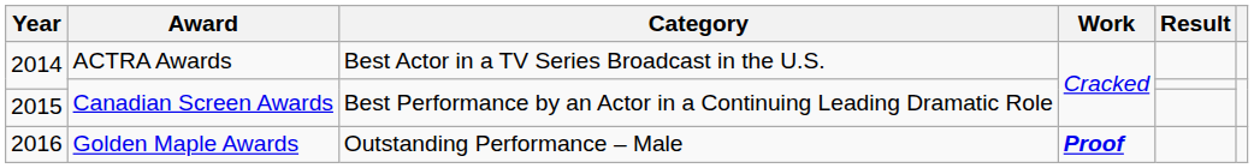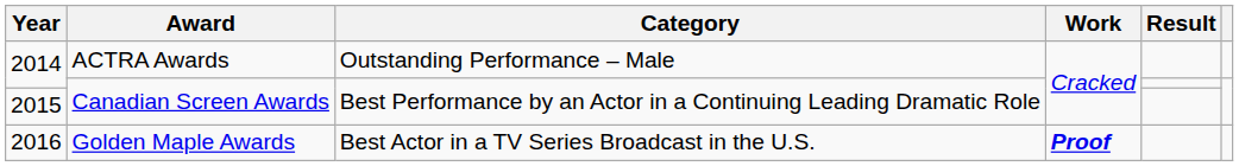 <table class="wikitable">
 <tr>
 <th>Year</th>
 <th>Award</th>
 <th>Category</th>
 <th>Work</th>
 <th>Result</th>
 <th></th>
 </tr>
 <tr>
 <td rowspan="2">2014</td>
 <td>ACTRA Awards</td>
-<td>Best Actor in a TV Series Broadcast in the U.S.</td>
+<td>Outstanding Performance – Male</td>
 <td rowspan="3"><em><a href='#'>Cracked</a></em></td>
 <td></td>
 <td></td>
 </tr>
 <tr>
 <td rowspan="2"><a href='#'>Canadian Screen Awards</a></td>
 <td rowspan="2">Best Performance by an Actor in a Continuing Leading Dramatic Role</td>
 <td></td>
 <td rowspan="2"></td>
 </tr>
 <tr>
 <td>2015</td>
 <td></td>
 </tr>
 <tr>
 <td>2016</td>
 <td><a href='#'>Golden Maple Awards</a></td>
-<td>Outstanding Performance – Male</td>
+<td>Best Actor in a TV Series Broadcast in the U.S.</td>
 <td><strong><em><a href='#'>Proof</a></em></strong></td>
 <td></td>
 <td></td>
 </tr>
 </table>
